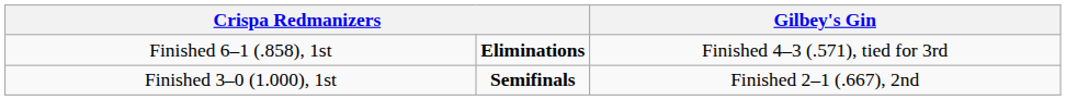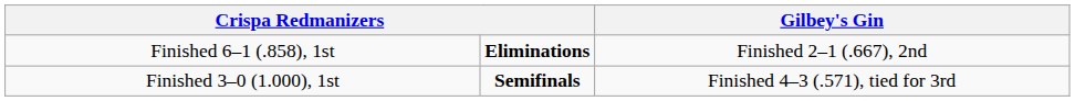 <table class=wikitable width=100%>
 <tr align=center>
 <th colspan=2 width=45%><a href='#'>Crispa Redmanizers</a></th>
 <th colspan=2 width=45%><a href='#'>Gilbey's Gin</a></th>
 </tr>
 <tr align=center>
 <td>Finished 6–1 (.858), 1st</td>
 <td colspan=2><strong>Eliminations</strong></td>
-<td>Finished 4–3 (.571), tied for 3rd</td>
+<td>Finished 2–1 (.667), 2nd</td>
 </tr>
 <tr align=center>
 <td rowspan=2 width=45%>Finished 3–0 (1.000), 1st</td>
 <td colspan=2><strong>Semifinals</strong></td>
-<td>Finished 2–1 (.667), 2nd</td>
+<td>Finished 4–3 (.571), tied for 3rd</td>
 </tr>
 </table>
